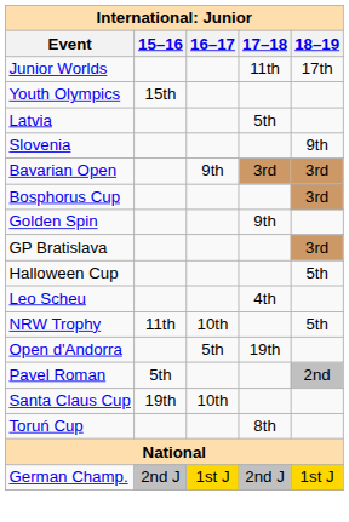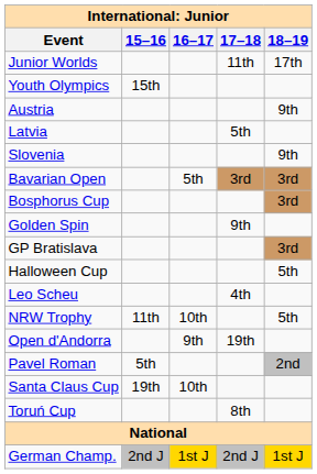 <table class="wikitable" style="text-align:center">
 <tr>
 <th style="background-color: #ffdead; " colspan=5 align=center>International: Junior</th>
 </tr>
 <tr>
 <th>Event</th>
 <th><a href='#'>15–16</a></th>
 <th><a href='#'>16–17</a></th>
 <th><a href='#'>17–18</a></th>
 <th><a href='#'>18–19</a></th>
 </tr>
 <tr>
 <td align=left><a href='#'>Junior Worlds</a></td>
 <td></td>
 <td></td>
 <td>11th</td>
 <td>17th</td>
 </tr>
 <tr>
 <td align=left><a href='#'>Youth Olympics</a></td>
 <td>15th</td>
 <td></td>
 <td></td>
 <td></td>
 </tr>
 <tr>
+<td align=left> <a href='#'>Austria</a></td>
+<td></td>
+<td></td>
+<td></td>
+<td>9th</td>
+</tr>
+<tr>
 <td align=left> <a href='#'>Latvia</a></td>
 <td></td>
 <td></td>
 <td>5th</td>
 <td></td>
 </tr>
 <tr>
 <td align=left> <a href='#'>Slovenia</a></td>
 <td></td>
 <td></td>
 <td></td>
 <td>9th</td>
 </tr>
 <tr>
 <td align=left><a href='#'>Bavarian Open</a></td>
 <td></td>
-<td>9th</td>
+<td>5th</td>
 <td bgcolor=cc9966>3rd</td>
 <td bgcolor=cc9966>3rd</td>
 </tr>
 <tr>
 <td align=left><a href='#'>Bosphorus Cup</a></td>
 <td></td>
 <td></td>
 <td></td>
 <td bgcolor=cc9966>3rd</td>
 </tr>
 <tr>
 <td align=left><a href='#'>Golden Spin</a></td>
 <td></td>
 <td></td>
 <td>9th</td>
 <td></td>
 </tr>
 <tr>
 <td align=left>GP Bratislava</td>
 <td></td>
 <td></td>
 <td></td>
 <td bgcolor=cc9966>3rd</td>
 </tr>
 <tr>
 <td align=left>Halloween Cup</td>
 <td></td>
 <td></td>
 <td></td>
 <td>5th</td>
 </tr>
 <tr>
 <td align=left><a href='#'>Leo Scheu</a></td>
 <td></td>
 <td></td>
 <td>4th</td>
 <td></td>
 </tr>
 <tr>
 <td align=left><a href='#'>NRW Trophy</a></td>
 <td>11th</td>
 <td>10th</td>
 <td></td>
 <td>5th</td>
 </tr>
 <tr>
 <td align=left><a href='#'>Open d'Andorra</a></td>
 <td></td>
-<td>5th</td>
+<td>9th</td>
 <td>19th</td>
 <td></td>
 </tr>
 <tr>
 <td align=left><a href='#'>Pavel Roman</a></td>
 <td>5th</td>
 <td></td>
 <td></td>
 <td bgcolor=silver>2nd</td>
 </tr>
 <tr>
 <td align=left><a href='#'>Santa Claus Cup</a></td>
 <td>19th</td>
 <td>10th</td>
 <td></td>
 <td></td>
 </tr>
 <tr>
 <td align=left><a href='#'>Toruń Cup</a></td>
 <td></td>
 <td></td>
 <td>8th</td>
 <td></td>
 </tr>
 <tr>
 <th style="background-color: #ffdead; " colspan=5 align=center>National</th>
 </tr>
 <tr>
 <td align=left><a href='#'>German Champ.</a></td>
 <td bgcolor=silver>2nd J</td>
 <td bgcolor=gold>1st J</td>
 <td bgcolor=silver>2nd J</td>
 <td bgcolor=gold>1st J</td>
 </tr>
 </table>
